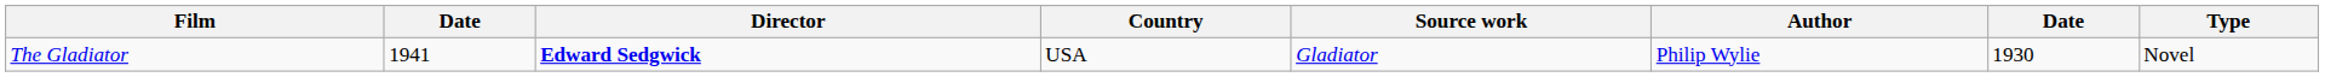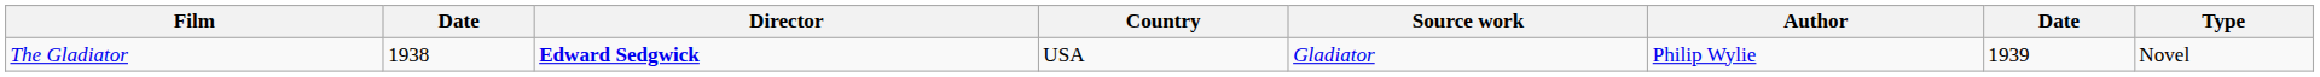 <table class="wikitable" style=width:90%>
 <tr style="background:#CCCCCC;">
 <th>Film</th>
 <th>Date</th>
 <th>Director</th>
 <th>Country</th>
 <th>Source work</th>
 <th>Author</th>
 <th>Date</th>
 <th>Type</th>
 </tr>
 <tr>
 <td><em><a href='#'>The Gladiator</a></em></td>
-<td>1941</td>
+<td>1938</td>
 <td><strong><a href='#'>Edward Sedgwick</a></strong></td>
 <td>USA</td>
 <td><em><a href='#'>Gladiator</a></em></td>
 <td><a href='#'>Philip Wylie</a></td>
-<td>1930</td>
+<td>1939</td>
 <td>Novel</td>
 </tr>
 </table>
